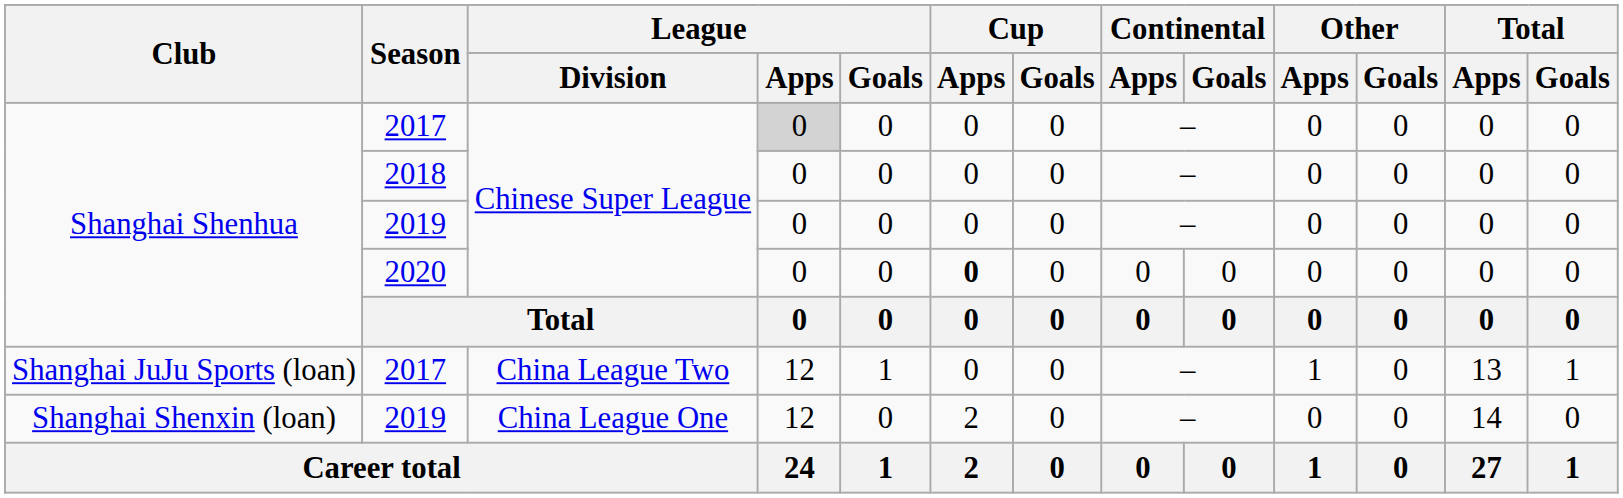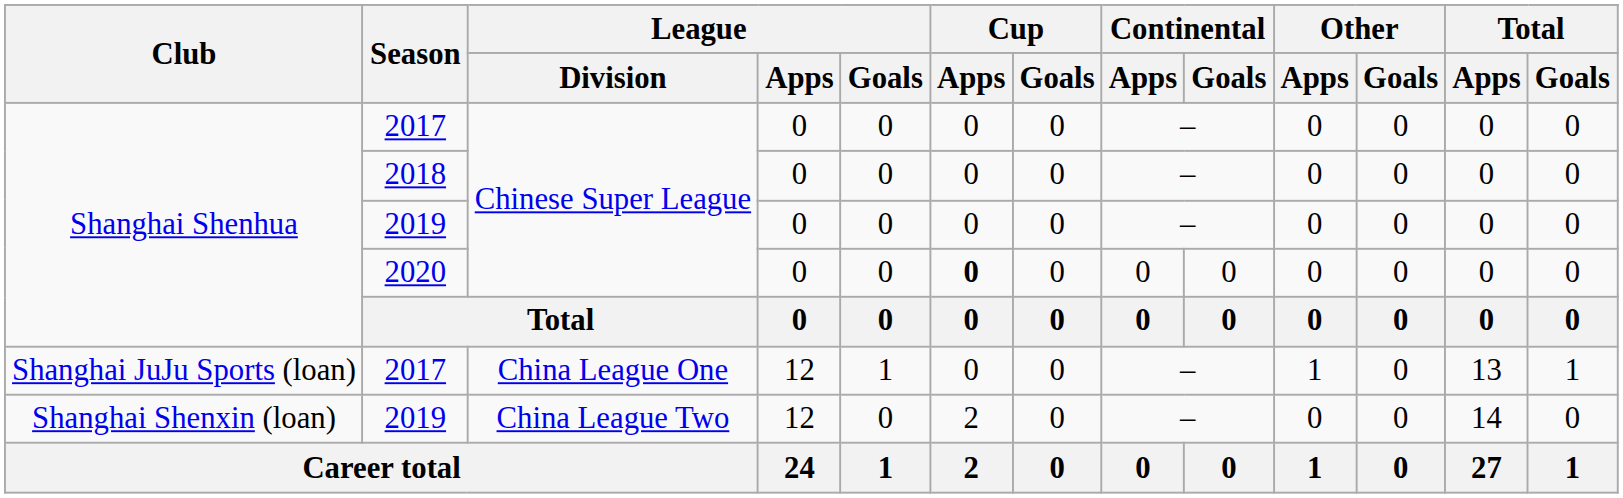 <table class="wikitable" style="text-align: center">
 <tr>
 <th rowspan="2">Club</th>
 <th rowspan="2">Season</th>
 <th colspan="3">League</th>
 <th colspan="2">Cup</th>
 <th colspan="2">Continental</th>
 <th colspan="2">Other</th>
 <th colspan="2">Total</th>
 </tr>
 <tr>
 <th>Division</th>
 <th>Apps</th>
 <th>Goals</th>
 <th>Apps</th>
 <th>Goals</th>
 <th>Apps</th>
 <th>Goals</th>
 <th>Apps</th>
 <th>Goals</th>
 <th>Apps</th>
 <th>Goals</th>
 </tr>
 <tr>
 <td rowspan="5"><a href='#'>Shanghai Shenhua</a></td>
 <td><a href='#'>2017</a></td>
 <td rowspan="4"><a href='#'>Chinese Super League</a></td>
-<td style="background: lightgrey;">0</td>
+<td>0</td>
 <td>0</td>
 <td>0</td>
 <td>0</td>
 <td colspan="2">–</td>
 <td>0</td>
 <td>0</td>
 <td>0</td>
 <td>0</td>
 </tr>
 <tr>
 <td><a href='#'>2018</a></td>
 <td>0</td>
 <td>0</td>
 <td>0</td>
 <td>0</td>
 <td colspan="2">–</td>
 <td>0</td>
 <td>0</td>
 <td>0</td>
 <td>0</td>
 </tr>
 <tr>
 <td><a href='#'>2019</a></td>
 <td>0</td>
 <td>0</td>
 <td>0</td>
 <td>0</td>
 <td colspan="2">–</td>
 <td>0</td>
 <td>0</td>
 <td>0</td>
 <td>0</td>
 </tr>
 <tr>
 <td><a href='#'>2020</a></td>
 <td>0</td>
 <td>0</td>
 <td><strong>0</strong></td>
 <td>0</td>
 <td>0</td>
 <td>0</td>
 <td>0</td>
 <td>0</td>
 <td>0</td>
 <td>0</td>
 </tr>
 <tr>
 <th colspan=2>Total</th>
 <th>0</th>
 <th>0</th>
 <th>0</th>
 <th>0</th>
 <th>0</th>
 <th>0</th>
 <th>0</th>
 <th>0</th>
 <th>0</th>
 <th>0</th>
 </tr>
 <tr>
 <td><a href='#'>Shanghai JuJu Sports</a> (loan)</td>
 <td><a href='#'>2017</a></td>
-<td><a href='#'>China League Two</a></td>
+<td><a href='#'>China League One</a></td>
 <td>12</td>
 <td>1</td>
 <td>0</td>
 <td>0</td>
 <td colspan="2">–</td>
 <td>1</td>
 <td>0</td>
 <td>13</td>
 <td>1</td>
 </tr>
 <tr>
 <td><a href='#'>Shanghai Shenxin</a> (loan)</td>
 <td><a href='#'>2019</a></td>
-<td><a href='#'>China League One</a></td>
+<td><a href='#'>China League Two</a></td>
 <td>12</td>
 <td>0</td>
 <td>2</td>
 <td>0</td>
 <td colspan="2">–</td>
 <td>0</td>
 <td>0</td>
 <td>14</td>
 <td>0</td>
 </tr>
 <tr>
 <th colspan=3>Career total</th>
 <th>24</th>
 <th>1</th>
 <th>2</th>
 <th>0</th>
 <th>0</th>
 <th>0</th>
 <th>1</th>
 <th>0</th>
 <th>27</th>
 <th>1</th>
 </tr>
 </table>
